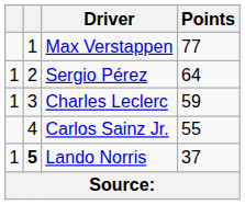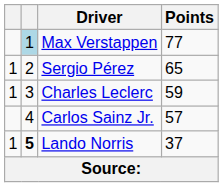 <table class="wikitable" style="font-size: 85%;">
 <tr>
 <th scope="col"></th>
 <th scope="col"></th>
 <th scope="col">Driver</th>
 <th scope="col">Points</th>
 </tr>
 <tr>
 <td align="left"></td>
-<td align="center">1</td>
+<td align="center" style="background: lightblue;">1</td>
 <td> <a href='#'>Max Verstappen</a></td>
 <td align="left">77</td>
 </tr>
 <tr>
 <td align="left"> 1</td>
 <td align="center">2</td>
 <td> <a href='#'>Sergio Pérez</a></td>
-<td align="left">64</td>
+<td align="left">65</td>
 </tr>
 <tr>
 <td align="left"> 1</td>
 <td align="center">3</td>
 <td> <a href='#'>Charles Leclerc</a></td>
 <td align="left">59</td>
 </tr>
 <tr>
 <td align="left"></td>
 <td align="center">4</td>
 <td> <a href='#'>Carlos Sainz Jr.</a></td>
-<td align="left">55</td>
+<td align="left">57</td>
 </tr>
 <tr>
 <td align="left"> 1</td>
 <td align="center"><strong>5</strong></td>
 <td> <a href='#'>Lando Norris</a></td>
 <td align="left">37</td>
 </tr>
 <tr>
 <th colspan=4>Source:</th>
 </tr>
 </table>
